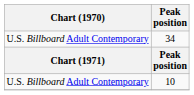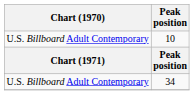 <table class="wikitable">
 <tr>
 <th>Chart (1970)</th>
 <th>Peak<br>position</th>
 </tr>
 <tr>
 <td>U.S. <em>Billboard</em> <a href='#'>Adult Contemporary</a></td>
-<td style="text-align:center;">34</td>
+<td style="text-align:center;">10</td>
 </tr>
 <tr>
 <th>Chart (1971)</th>
 <th>Peak<br>position</th>
 </tr>
 <tr>
 <td>U.S. <em>Billboard</em> <a href='#'>Adult Contemporary</a></td>
-<td style="text-align:center;">10</td>
+<td style="text-align:center;">34</td>
 </tr>
 <tr>
 </tr>
 </table>
